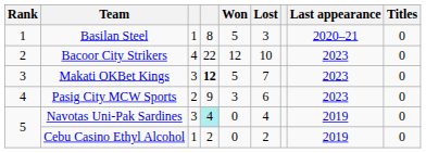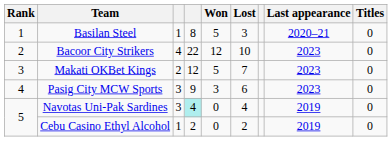 <table class="wikitable sortable" style="text-align: center;">
 <tr>
 <th>Rank</th>
 <th>Team</th>
 <th></th>
 <th></th>
 <th>Won</th>
 <th>Lost</th>
 <th></th>
 <th>Last appearance</th>
 <th>Titles</th>
 </tr>
 <tr>
 <td>1</td>
 <td><a href='#'>Basilan Steel</a></td>
 <td>1</td>
 <td>8</td>
 <td>5</td>
 <td>3</td>
 <td></td>
 <td><a href='#'>2020–21</a></td>
 <td>0</td>
 </tr>
 <tr>
 <td>2</td>
 <td><a href='#'>Bacoor City Strikers</a></td>
 <td>4</td>
 <td>22</td>
 <td>12</td>
 <td>10</td>
 <td></td>
 <td><a href='#'>2023</a></td>
 <td>0</td>
 </tr>
 <tr>
 <td>3</td>
 <td><a href='#'>Makati OKBet Kings</a></td>
-<td>3</td>
-<td><strong>12</strong></td>
+<td>2</td>
+<td>12</td>
 <td>5</td>
 <td>7</td>
 <td></td>
 <td><a href='#'>2023</a></td>
 <td>0</td>
 </tr>
 <tr>
 <td>4</td>
 <td><a href='#'>Pasig City MCW Sports</a></td>
-<td>2</td>
+<td>3</td>
 <td>9</td>
 <td>3</td>
 <td>6</td>
 <td></td>
 <td><a href='#'>2023</a></td>
 <td>0</td>
 </tr>
 <tr>
 <td rowspan="2">5 <br> </td>
 <td><a href='#'>Navotas Uni-Pak Sardines</a></td>
 <td>3</td>
 <td style="background: paleturquoise;">4</td>
 <td>0</td>
 <td>4</td>
 <td></td>
 <td><a href='#'>2019</a></td>
 <td>0</td>
 </tr>
 <tr>
 <td><a href='#'>Cebu Casino Ethyl Alcohol</a></td>
 <td>1</td>
 <td>2</td>
 <td>0</td>
 <td>2</td>
 <td></td>
 <td><a href='#'>2019</a></td>
 <td>0</td>
 </tr>
 </table>
